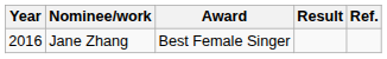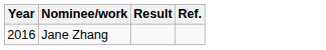 <table class="wikitable">
 <tr>
 <th>Year</th>
 <th>Nominee/work</th>
-<th>Award</th>
 <th><strong>Result</strong></th>
 <th>Ref.</th>
 </tr>
 <tr>
 <td>2016</td>
 <td>Jane Zhang</td>
-<td>Best Female Singer</td>
 <td></td>
 <td></td>
 </tr>
 </table>
